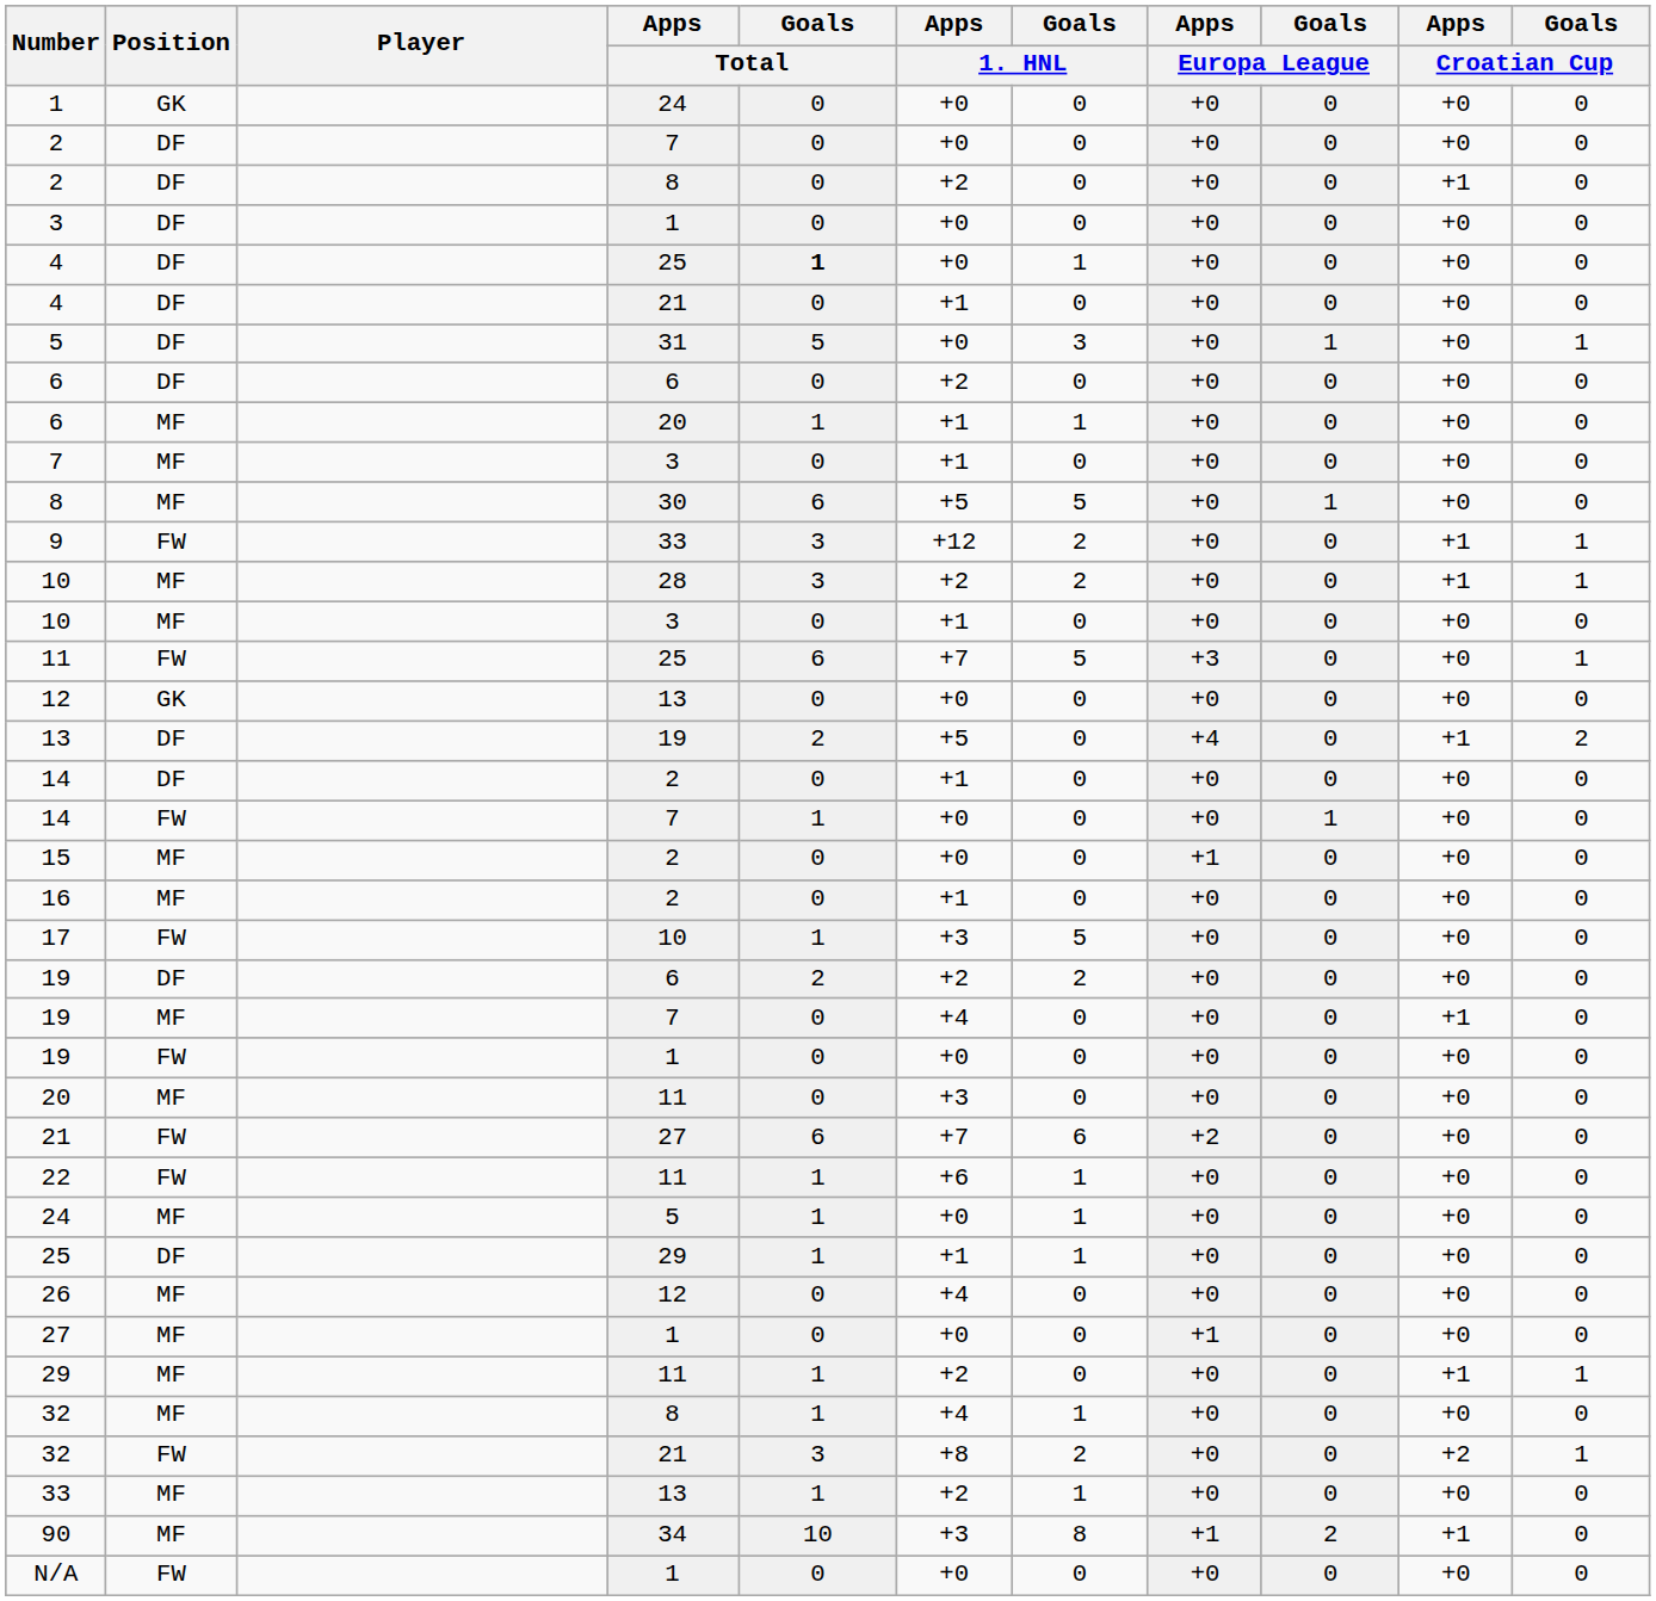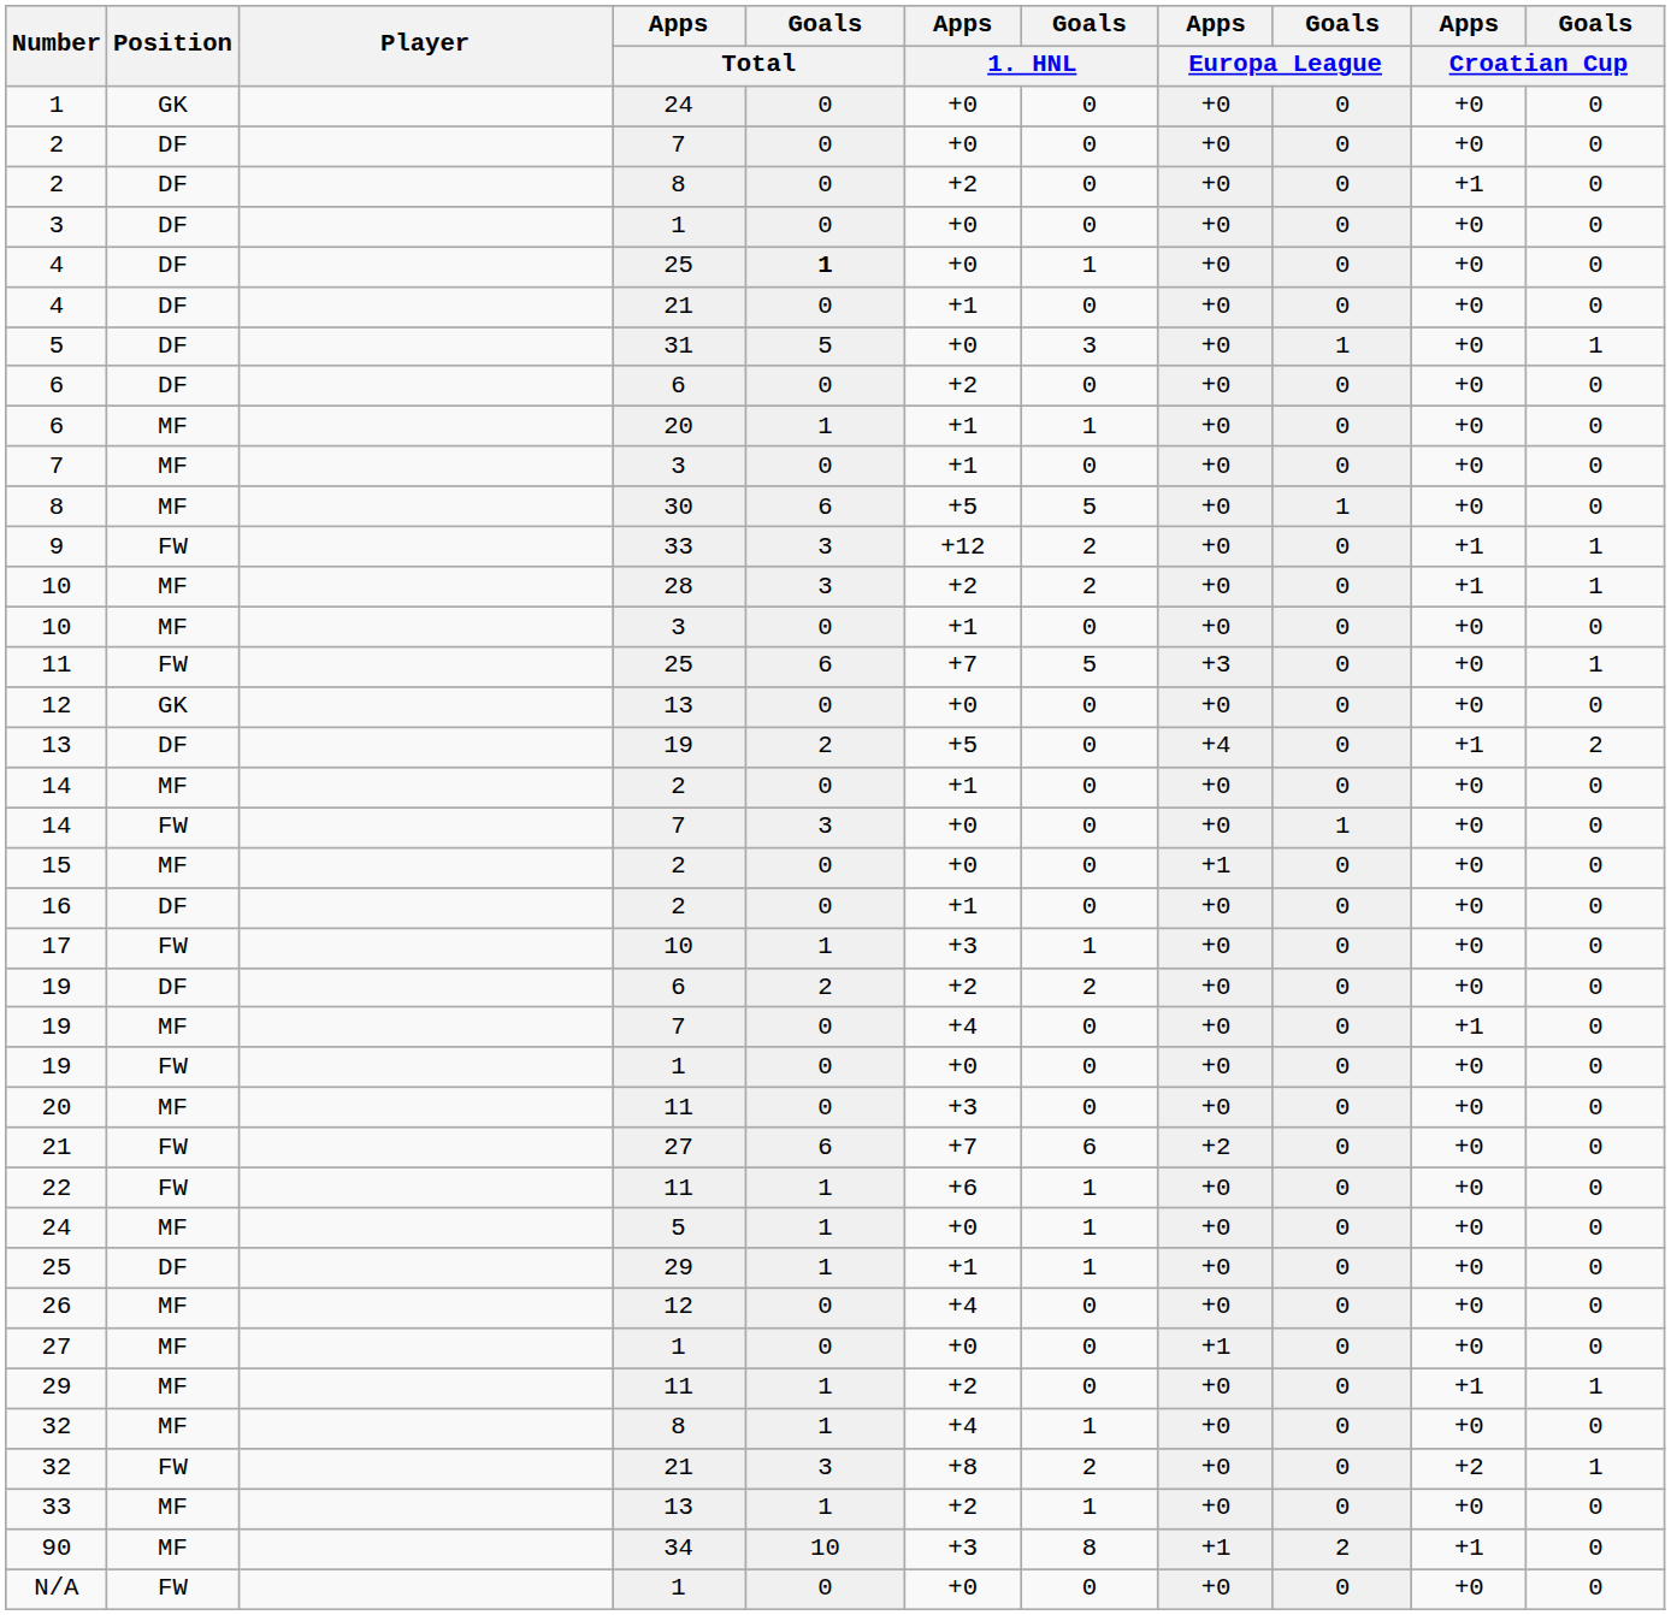 <table class="wikitable sortable" style="font-size: 95%; text-align: center;">
 <tr>
 <th width=40  rowspan="2" align="center">Number</th>
 <th width=40  rowspan="2" align="center">Position</th>
 <th width=180 rowspan="2" align="center">Player</th>
 <th>Apps</th>
 <th>Goals</th>
 <th>Apps</th>
 <th>Goals</th>
 <th>Apps</th>
 <th>Goals</th>
 <th>Apps</th>
 <th>Goals</th>
 </tr>
 <tr>
 <th class="unsortable" width=140 colspan="2" align="center">Total</th>
 <th class="unsortable" width=120 colspan="2" align="center"><a href='#'>1. HNL</a></th>
 <th class="unsortable" width=120 colspan="2" align="center"><a href='#'>Europa League</a></th>
 <th class="unsortable" width=120 colspan="2" align="center"><a href='#'>Croatian Cup</a></th>
 </tr>
 <tr>
 <td>1</td>
 <td>GK</td>
 <td style="text-align:left;"> </td>
 <td style="background: #F0F0F0">24</td>
 <td style="background: #F0F0F0">0</td>
 <td>+0</td>
 <td>0</td>
 <td style="background: #F0F0F0">+0</td>
 <td style="background: #F0F0F0">0</td>
 <td>+0</td>
 <td>0</td>
 </tr>
 <tr>
 <td>2</td>
 <td>DF</td>
 <td style="text-align:left;"> </td>
 <td style="background: #F0F0F0">7</td>
 <td style="background: #F0F0F0">0</td>
 <td>+0</td>
 <td>0</td>
 <td style="background: #F0F0F0">+0</td>
 <td style="background: #F0F0F0">0</td>
 <td>+0</td>
 <td>0</td>
 </tr>
 <tr>
 <td>2</td>
 <td>DF</td>
 <td style="text-align:left;"> </td>
 <td style="background: #F0F0F0">8</td>
 <td style="background: #F0F0F0">0</td>
 <td>+2</td>
 <td>0</td>
 <td style="background: #F0F0F0">+0</td>
 <td style="background: #F0F0F0">0</td>
 <td>+1</td>
 <td>0</td>
 </tr>
 <tr>
 <td>3</td>
 <td>DF</td>
 <td style="text-align:left;"> </td>
 <td style="background: #F0F0F0">1</td>
 <td style="background: #F0F0F0">0</td>
 <td>+0</td>
 <td>0</td>
 <td style="background: #F0F0F0">+0</td>
 <td style="background: #F0F0F0">0</td>
 <td>+0</td>
 <td>0</td>
 </tr>
 <tr>
 <td>4</td>
 <td>DF</td>
 <td style="text-align:left;"> </td>
 <td style="background: #F0F0F0">25</td>
 <td style="background: #F0F0F0"><strong>1</strong></td>
 <td>+0</td>
 <td>1</td>
 <td style="background: #F0F0F0">+0</td>
 <td style="background: #F0F0F0">0</td>
 <td>+0</td>
 <td>0</td>
 </tr>
 <tr>
 <td>4</td>
 <td>DF</td>
 <td style="text-align:left;"> </td>
 <td style="background: #F0F0F0">21</td>
 <td style="background: #F0F0F0">0</td>
 <td>+1</td>
 <td>0</td>
 <td style="background: #F0F0F0">+0</td>
 <td style="background: #F0F0F0">0</td>
 <td>+0</td>
 <td>0</td>
 </tr>
 <tr>
 <td>5</td>
 <td>DF</td>
 <td style="text-align:left;"> </td>
 <td style="background: #F0F0F0">31</td>
 <td style="background: #F0F0F0">5</td>
 <td>+0</td>
 <td>3</td>
 <td style="background: #F0F0F0">+0</td>
 <td style="background: #F0F0F0">1</td>
 <td>+0</td>
 <td>1</td>
 </tr>
 <tr>
 <td>6</td>
 <td>DF</td>
 <td style="text-align:left;"> </td>
 <td style="background: #F0F0F0">6</td>
 <td style="background: #F0F0F0">0</td>
 <td>+2</td>
 <td>0</td>
 <td style="background: #F0F0F0">+0</td>
 <td style="background: #F0F0F0">0</td>
 <td>+0</td>
 <td>0</td>
 </tr>
 <tr>
 <td>6</td>
 <td>MF</td>
 <td style="text-align:left;"> </td>
 <td style="background: #F0F0F0">20</td>
 <td style="background: #F0F0F0">1</td>
 <td>+1</td>
 <td>1</td>
 <td style="background: #F0F0F0">+0</td>
 <td style="background: #F0F0F0">0</td>
 <td>+0</td>
 <td>0</td>
 </tr>
 <tr>
 <td>7</td>
 <td>MF</td>
 <td style="text-align:left;"> </td>
 <td style="background: #F0F0F0">3</td>
 <td style="background: #F0F0F0">0</td>
 <td>+1</td>
 <td>0</td>
 <td style="background: #F0F0F0">+0</td>
 <td style="background: #F0F0F0">0</td>
 <td>+0</td>
 <td>0</td>
 </tr>
 <tr>
 <td>8</td>
 <td>MF</td>
 <td style="text-align:left;"> </td>
 <td style="background: #F0F0F0">30</td>
 <td style="background: #F0F0F0">6</td>
 <td>+5</td>
 <td>5</td>
 <td style="background: #F0F0F0">+0</td>
 <td style="background: #F0F0F0">1</td>
 <td>+0</td>
 <td>0</td>
 </tr>
 <tr>
 <td>9</td>
 <td>FW</td>
 <td style="text-align:left;"> </td>
 <td style="background: #F0F0F0">33</td>
 <td style="background: #F0F0F0">3</td>
 <td>+12</td>
 <td>2</td>
 <td style="background: #F0F0F0">+0</td>
 <td style="background: #F0F0F0">0</td>
 <td>+1</td>
 <td>1</td>
 </tr>
 <tr>
 <td>10</td>
 <td>MF</td>
 <td style="text-align:left;"> </td>
 <td style="background: #F0F0F0">28</td>
 <td style="background: #F0F0F0">3</td>
 <td>+2</td>
 <td>2</td>
 <td style="background: #F0F0F0">+0</td>
 <td style="background: #F0F0F0">0</td>
 <td>+1</td>
 <td>1</td>
 </tr>
 <tr>
 <td>10</td>
 <td>MF</td>
 <td style="text-align:left;"> </td>
 <td style="background: #F0F0F0">3</td>
 <td style="background: #F0F0F0">0</td>
 <td>+1</td>
 <td>0</td>
 <td style="background: #F0F0F0">+0</td>
 <td style="background: #F0F0F0">0</td>
 <td>+0</td>
 <td>0</td>
 </tr>
 <tr>
 <td>11</td>
 <td>FW</td>
 <td style="text-align:left;"> </td>
 <td style="background: #F0F0F0">25</td>
 <td style="background: #F0F0F0">6</td>
 <td>+7</td>
 <td>5</td>
 <td style="background: #F0F0F0">+3</td>
 <td style="background: #F0F0F0">0</td>
 <td>+0</td>
 <td>1</td>
 </tr>
 <tr>
 <td>12</td>
 <td>GK</td>
 <td style="text-align:left;"> </td>
 <td style="background: #F0F0F0">13</td>
 <td style="background: #F0F0F0">0</td>
 <td>+0</td>
 <td>0</td>
 <td style="background: #F0F0F0">+0</td>
 <td style="background: #F0F0F0">0</td>
 <td>+0</td>
 <td>0</td>
 </tr>
 <tr>
 <td>13</td>
 <td>DF</td>
 <td style="text-align:left;"> </td>
 <td style="background: #F0F0F0">19</td>
 <td style="background: #F0F0F0">2</td>
 <td>+5</td>
 <td>0</td>
 <td style="background: #F0F0F0">+4</td>
 <td style="background: #F0F0F0">0</td>
 <td>+1</td>
 <td>2</td>
 </tr>
 <tr>
 <td>14</td>
-<td>DF</td>
+<td>MF</td>
 <td style="text-align:left;"> </td>
 <td style="background: #F0F0F0">2</td>
 <td style="background: #F0F0F0">0</td>
 <td>+1</td>
 <td>0</td>
 <td style="background: #F0F0F0">+0</td>
 <td style="background: #F0F0F0">0</td>
 <td>+0</td>
 <td>0</td>
 </tr>
 <tr>
 <td>14</td>
 <td>FW</td>
 <td style="text-align:left;"> </td>
 <td style="background: #F0F0F0">7</td>
-<td style="background: #F0F0F0">1</td>
+<td style="background: #F0F0F0">3</td>
 <td>+0</td>
 <td>0</td>
 <td style="background: #F0F0F0">+0</td>
 <td style="background: #F0F0F0">1</td>
 <td>+0</td>
 <td>0</td>
 </tr>
 <tr>
 <td>15</td>
 <td>MF</td>
 <td style="text-align:left;"> </td>
 <td style="background: #F0F0F0">2</td>
 <td style="background: #F0F0F0">0</td>
 <td>+0</td>
 <td>0</td>
 <td style="background: #F0F0F0">+1</td>
 <td style="background: #F0F0F0">0</td>
 <td>+0</td>
 <td>0</td>
 </tr>
 <tr>
 <td>16</td>
-<td>MF</td>
+<td>DF</td>
 <td style="text-align:left;"> </td>
 <td style="background: #F0F0F0">2</td>
 <td style="background: #F0F0F0">0</td>
 <td>+1</td>
 <td>0</td>
 <td style="background: #F0F0F0">+0</td>
 <td style="background: #F0F0F0">0</td>
 <td>+0</td>
 <td>0</td>
 </tr>
 <tr>
 <td>17</td>
 <td>FW</td>
 <td style="text-align:left;"> </td>
 <td style="background: #F0F0F0">10</td>
 <td style="background: #F0F0F0">1</td>
 <td>+3</td>
-<td>5</td>
+<td>1</td>
 <td style="background: #F0F0F0">+0</td>
 <td style="background: #F0F0F0">0</td>
 <td>+0</td>
 <td>0</td>
 </tr>
 <tr>
 <td>19</td>
 <td>DF</td>
 <td style="text-align:left;"> </td>
 <td style="background: #F0F0F0">6</td>
 <td style="background: #F0F0F0">2</td>
 <td>+2</td>
 <td>2</td>
 <td style="background: #F0F0F0">+0</td>
 <td style="background: #F0F0F0">0</td>
 <td>+0</td>
 <td>0</td>
 </tr>
 <tr>
 <td>19</td>
 <td>MF</td>
 <td style="text-align:left;"> </td>
 <td style="background: #F0F0F0">7</td>
 <td style="background: #F0F0F0">0</td>
 <td>+4</td>
 <td>0</td>
 <td style="background: #F0F0F0">+0</td>
 <td style="background: #F0F0F0">0</td>
 <td>+1</td>
 <td>0</td>
 </tr>
 <tr>
 <td>19</td>
 <td>FW</td>
 <td style="text-align:left;"> </td>
 <td style="background: #F0F0F0">1</td>
 <td style="background: #F0F0F0">0</td>
 <td>+0</td>
 <td>0</td>
 <td style="background: #F0F0F0">+0</td>
 <td style="background: #F0F0F0">0</td>
 <td>+0</td>
 <td>0</td>
 </tr>
 <tr>
 <td>20</td>
 <td>MF</td>
 <td style="text-align:left;"> </td>
 <td style="background: #F0F0F0">11</td>
 <td style="background: #F0F0F0">0</td>
 <td>+3</td>
 <td>0</td>
 <td style="background: #F0F0F0">+0</td>
 <td style="background: #F0F0F0">0</td>
 <td>+0</td>
 <td>0</td>
 </tr>
 <tr>
 <td>21</td>
 <td>FW</td>
 <td style="text-align:left;"> </td>
 <td style="background: #F0F0F0">27</td>
 <td style="background: #F0F0F0">6</td>
 <td>+7</td>
 <td>6</td>
 <td style="background: #F0F0F0">+2</td>
 <td style="background: #F0F0F0">0</td>
 <td>+0</td>
 <td>0</td>
 </tr>
 <tr>
 <td>22</td>
 <td>FW</td>
 <td style="text-align:left;"> </td>
 <td style="background: #F0F0F0">11</td>
 <td style="background: #F0F0F0">1</td>
 <td>+6</td>
 <td>1</td>
 <td style="background: #F0F0F0">+0</td>
 <td style="background: #F0F0F0">0</td>
 <td>+0</td>
 <td>0</td>
 </tr>
 <tr>
 <td>24</td>
 <td>MF</td>
 <td style="text-align:left;"> </td>
 <td style="background: #F0F0F0">5</td>
 <td style="background: #F0F0F0">1</td>
 <td>+0</td>
 <td>1</td>
 <td style="background: #F0F0F0">+0</td>
 <td style="background: #F0F0F0">0</td>
 <td>+0</td>
 <td>0</td>
 </tr>
 <tr>
 <td>25</td>
 <td>DF</td>
 <td style="text-align:left;"> </td>
 <td style="background: #F0F0F0">29</td>
 <td style="background: #F0F0F0">1</td>
 <td>+1</td>
 <td>1</td>
 <td style="background: #F0F0F0">+0</td>
 <td style="background: #F0F0F0">0</td>
 <td>+0</td>
 <td>0</td>
 </tr>
 <tr>
 <td>26</td>
 <td>MF</td>
 <td style="text-align:left;"> </td>
 <td style="background: #F0F0F0">12</td>
 <td style="background: #F0F0F0">0</td>
 <td>+4</td>
 <td>0</td>
 <td style="background: #F0F0F0">+0</td>
 <td style="background: #F0F0F0">0</td>
 <td>+0</td>
 <td>0</td>
 </tr>
 <tr>
 <td>27</td>
 <td>MF</td>
 <td style="text-align:left;"> </td>
 <td style="background: #F0F0F0">1</td>
 <td style="background: #F0F0F0">0</td>
 <td>+0</td>
 <td>0</td>
 <td style="background: #F0F0F0">+1</td>
 <td style="background: #F0F0F0">0</td>
 <td>+0</td>
 <td>0</td>
 </tr>
 <tr>
 <td>29</td>
 <td>MF</td>
 <td style="text-align:left;"> </td>
 <td style="background: #F0F0F0">11</td>
 <td style="background: #F0F0F0">1</td>
 <td>+2</td>
 <td>0</td>
 <td style="background: #F0F0F0">+0</td>
 <td style="background: #F0F0F0">0</td>
 <td>+1</td>
 <td>1</td>
 </tr>
 <tr>
 <td>32</td>
 <td>MF</td>
 <td style="text-align:left;"> </td>
 <td style="background: #F0F0F0">8</td>
 <td style="background: #F0F0F0">1</td>
 <td>+4</td>
 <td>1</td>
 <td style="background: #F0F0F0">+0</td>
 <td style="background: #F0F0F0">0</td>
 <td>+0</td>
 <td>0</td>
 </tr>
 <tr>
 <td>32</td>
 <td>FW</td>
 <td style="text-align:left;"> </td>
 <td style="background: #F0F0F0">21</td>
 <td style="background: #F0F0F0">3</td>
 <td>+8</td>
 <td>2</td>
 <td style="background: #F0F0F0">+0</td>
 <td style="background: #F0F0F0">0</td>
 <td>+2</td>
 <td>1</td>
 </tr>
 <tr>
 <td>33</td>
 <td>MF</td>
 <td style="text-align:left;"> </td>
 <td style="background: #F0F0F0">13</td>
 <td style="background: #F0F0F0">1</td>
 <td>+2</td>
 <td>1</td>
 <td style="background: #F0F0F0">+0</td>
 <td style="background: #F0F0F0">0</td>
 <td>+0</td>
 <td>0</td>
 </tr>
 <tr>
 <td>90</td>
 <td>MF</td>
 <td style="text-align:left;"> </td>
 <td style="background: #F0F0F0">34</td>
 <td style="background: #F0F0F0">10</td>
 <td>+3</td>
 <td>8</td>
 <td style="background: #F0F0F0">+1</td>
 <td style="background: #F0F0F0">2</td>
 <td>+1</td>
 <td>0</td>
 </tr>
 <tr>
 <td>N/A</td>
 <td>FW</td>
 <td style="text-align:left;"> </td>
 <td style="background: #F0F0F0">1</td>
 <td style="background: #F0F0F0">0</td>
 <td>+0</td>
 <td>0</td>
 <td style="background: #F0F0F0">+0</td>
 <td style="background: #F0F0F0">0</td>
 <td>+0</td>
 <td>0</td>
 </tr>
 <tr>
 </tr>
 </table>
